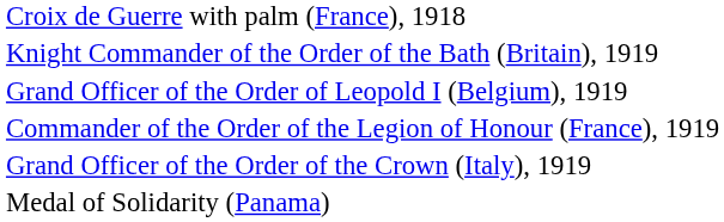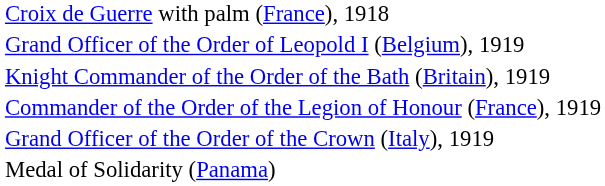 <table>
 <tr>
 <td></td>
 <td><a href='#'>Croix de Guerre</a> with palm (<a href='#'>France</a>), 1918</td>
 </tr>
 <tr>
 <td></td>
-<td><a href='#'>Knight Commander of the Order of the Bath</a> (<a href='#'>Britain</a>), 1919</td>
+<td><a href='#'>Grand Officer of the Order of Leopold I</a> (<a href='#'>Belgium</a>), 1919</td>
 </tr>
 <tr>
 <td></td>
-<td><a href='#'>Grand Officer of the Order of Leopold I</a> (<a href='#'>Belgium</a>), 1919</td>
+<td><a href='#'>Knight Commander of the Order of the Bath</a> (<a href='#'>Britain</a>), 1919</td>
 </tr>
 <tr>
 <td></td>
 <td><a href='#'>Commander of the Order of the Legion of Honour</a> (<a href='#'>France</a>), 1919</td>
 </tr>
 <tr>
 <td></td>
 <td><a href='#'>Grand Officer of the Order of the Crown</a> (<a href='#'>Italy</a>), 1919</td>
 </tr>
 <tr>
 <td></td>
 <td>Medal of Solidarity (<a href='#'>Panama</a>)</td>
 </tr>
 </table>
